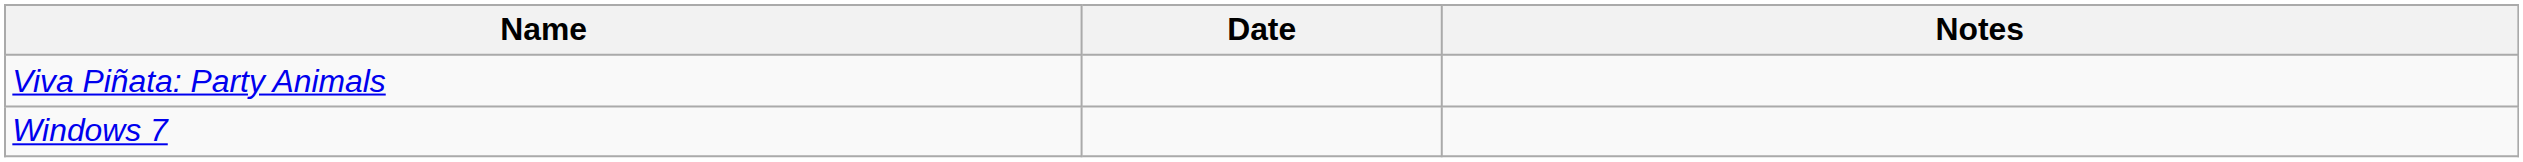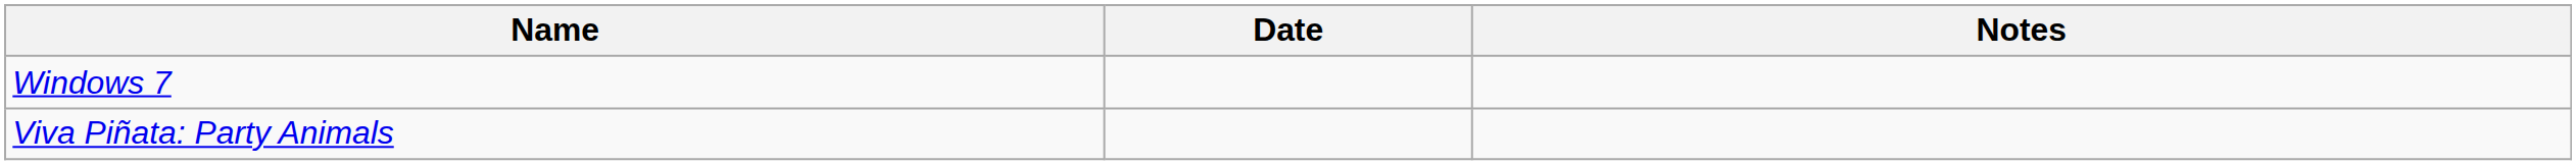 <table class="wikitable sortable" style="margin:left; text-align: left; width: 100%;">
 <tr>
 <th width=30%>Name</th>
 <th width=10%>Date</th>
 <th width=30% class="unsortable">Notes</th>
 </tr>
 <tr>
+<td style="font-style:italic;"><a href='#'>Windows 7</a></td>
+<td style="text-align:center;"></td>
+<td></td>
+</tr>
+<tr>
 <td style="font-style:italic;"><a href='#'>Viva Piñata: Party Animals</a></td>
 <td style="text-align:center;"></td>
 <td></td>
 </tr>
-<tr>
-<td style="font-style:italic;"><a href='#'>Windows 7</a></td>
-<td style="text-align:center;"></td>
-<td></td>
-</tr>
 </table>
